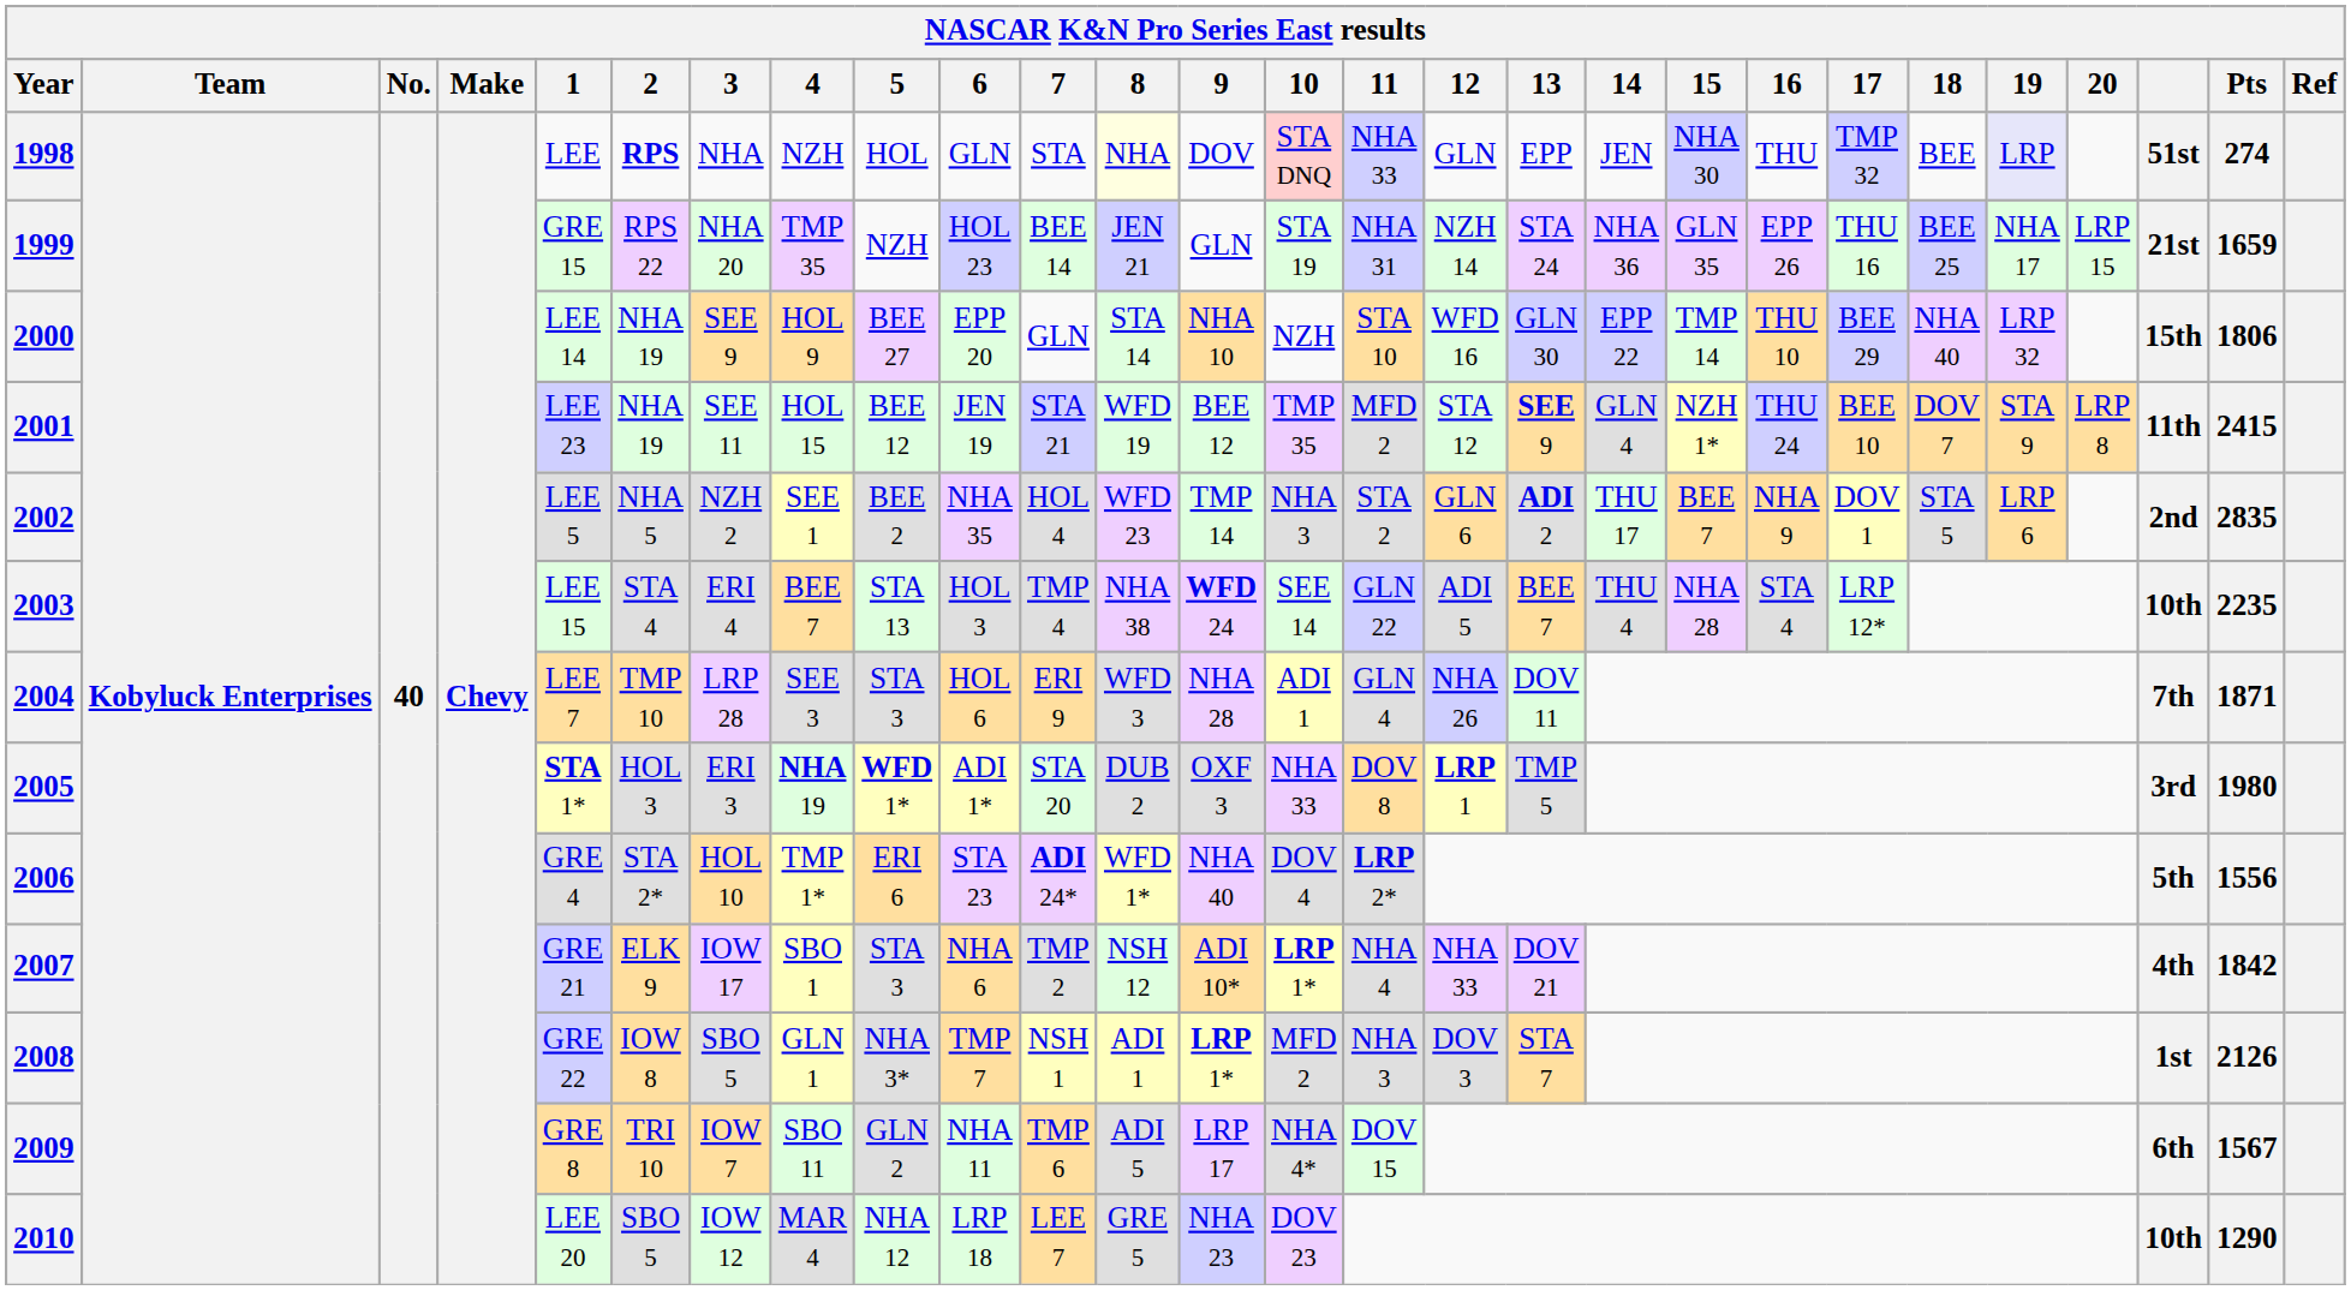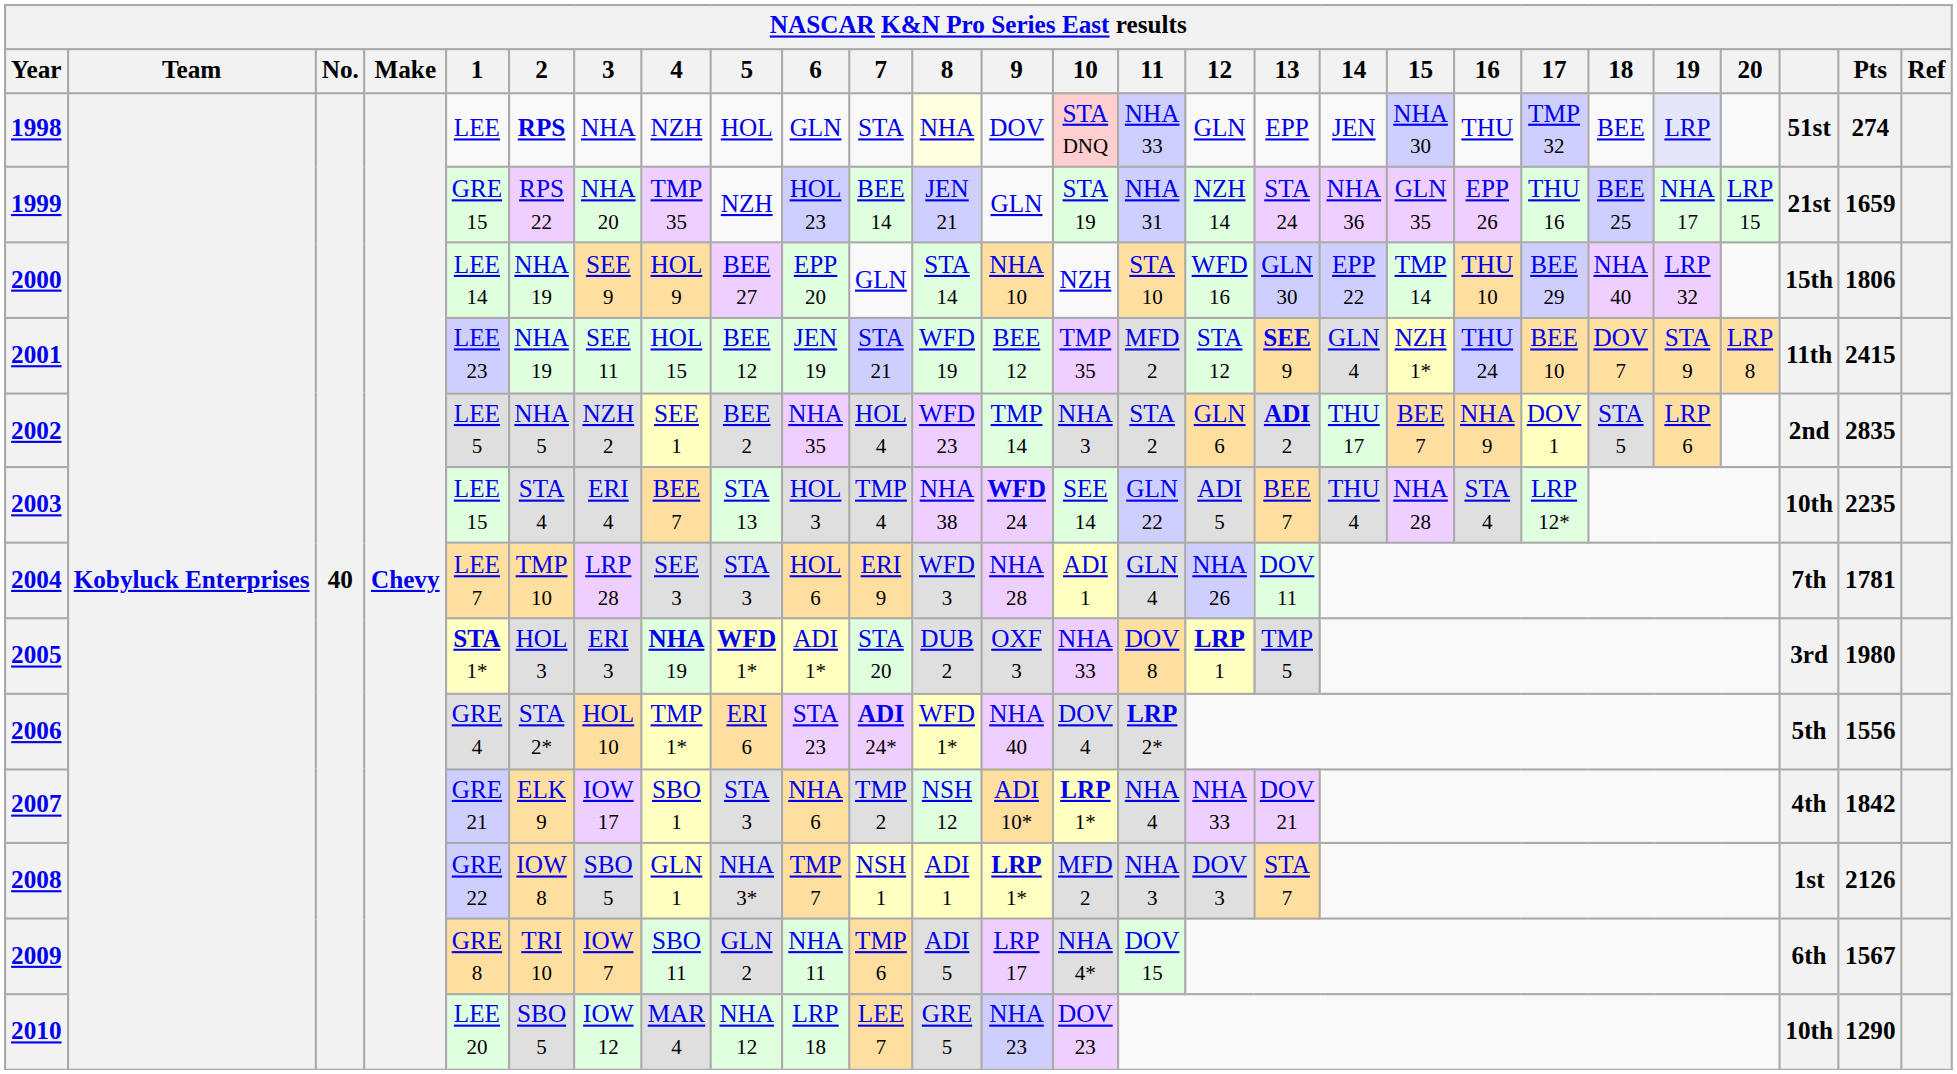 <table class="wikitable" style="text-align:center; font-size:75%">
 <tr>
 <th colspan="31"><a href='#'>NASCAR</a> <a href='#'>K&N Pro Series East</a> results</th>
 </tr>
 <tr>
 <th>Year</th>
 <th>Team</th>
 <th>No.</th>
 <th>Make</th>
 <th>1</th>
 <th>2</th>
 <th>3</th>
 <th>4</th>
 <th>5</th>
 <th>6</th>
 <th>7</th>
 <th>8</th>
 <th>9</th>
 <th>10</th>
 <th>11</th>
 <th>12</th>
 <th>13</th>
 <th>14</th>
 <th>15</th>
 <th>16</th>
 <th>17</th>
 <th>18</th>
 <th>19</th>
 <th>20</th>
 <th></th>
 <th>Pts</th>
 <th>Ref</th>
 </tr>
 <tr>
 <th><a href='#'>1998</a></th>
 <th rowspan=13><a href='#'>Kobyluck Enterprises</a></th>
 <th rowspan=13>40</th>
 <th rowspan=13><a href='#'>Chevy</a></th>
 <td><a href='#'>LEE</a></td>
 <td><strong><a href='#'>RPS</a></strong></td>
 <td><a href='#'>NHA</a></td>
 <td><a href='#'>NZH</a></td>
 <td><a href='#'>HOL</a></td>
 <td><a href='#'>GLN</a></td>
 <td><a href='#'>STA</a></td>
 <td style="background: lightyellow;"><a href='#'>NHA</a></td>
 <td><a href='#'>DOV</a></td>
 <td style="background:#FFCFCF;"><a href='#'>STA</a> <br><small>DNQ</small></td>
 <td style="background:#CFCFFF;"><a href='#'>NHA</a> <br><small>33</small></td>
 <td><a href='#'>GLN</a></td>
 <td><a href='#'>EPP</a></td>
 <td><a href='#'>JEN</a></td>
 <td style="background:#CFCFFF;"><a href='#'>NHA</a> <br><small>30</small></td>
 <td><a href='#'>THU</a></td>
 <td style="background:#CFCFFF;"><a href='#'>TMP</a> <br><small>32</small></td>
 <td><a href='#'>BEE</a></td>
 <td style="background: lavender;"><a href='#'>LRP</a></td>
 <td></td>
 <th>51st</th>
 <th>274</th>
 <th></th>
 </tr>
 <tr>
 <th><a href='#'>1999</a></th>
 <td style="background:#DFFFDF;"><a href='#'>GRE</a> <br><small>15</small></td>
 <td style="background:#EFCFFF;"><a href='#'>RPS</a> <br><small>22</small></td>
 <td style="background:#DFFFDF;"><a href='#'>NHA</a> <br><small>20</small></td>
 <td style="background:#EFCFFF;"><a href='#'>TMP</a> <br><small>35</small></td>
 <td><a href='#'>NZH</a></td>
 <td style="background:#CFCFFF;"><a href='#'>HOL</a> <br><small>23</small></td>
 <td style="background:#DFFFDF;"><a href='#'>BEE</a> <br><small>14</small></td>
 <td style="background:#CFCFFF;"><a href='#'>JEN</a> <br><small>21</small></td>
 <td><a href='#'>GLN</a></td>
 <td style="background:#DFFFDF;"><a href='#'>STA</a> <br><small>19</small></td>
 <td style="background:#CFCFFF;"><a href='#'>NHA</a> <br><small>31</small></td>
 <td style="background:#DFFFDF;"><a href='#'>NZH</a> <br><small>14</small></td>
 <td style="background:#EFCFFF;"><a href='#'>STA</a> <br><small>24</small></td>
 <td style="background:#EFCFFF;"><a href='#'>NHA</a> <br><small>36</small></td>
 <td style="background:#EFCFFF;"><a href='#'>GLN</a> <br><small>35</small></td>
 <td style="background:#EFCFFF;"><a href='#'>EPP</a> <br><small>26</small></td>
 <td style="background:#DFFFDF;"><a href='#'>THU</a> <br><small>16</small></td>
 <td style="background:#CFCFFF;"><a href='#'>BEE</a> <br><small>25</small></td>
 <td style="background:#DFFFDF;"><a href='#'>NHA</a> <br><small>17</small></td>
 <td style="background:#DFFFDF;"><a href='#'>LRP</a> <br><small>15</small></td>
 <th>21st</th>
 <th>1659</th>
 <th></th>
 </tr>
 <tr>
 <th><a href='#'>2000</a></th>
 <td style="background:#DFFFDF;"><a href='#'>LEE</a> <br><small>14</small></td>
 <td style="background:#DFFFDF;"><a href='#'>NHA</a> <br><small>19</small></td>
 <td style="background:#FFDF9F;"><a href='#'>SEE</a> <br><small>9</small></td>
 <td style="background:#FFDF9F;"><a href='#'>HOL</a> <br><small>9</small></td>
 <td style="background:#EFCFFF;"><a href='#'>BEE</a> <br><small>27</small></td>
 <td style="background:#DFFFDF;"><a href='#'>EPP</a> <br><small>20</small></td>
 <td><a href='#'>GLN</a></td>
 <td style="background:#DFFFDF;"><a href='#'>STA</a> <br><small>14</small></td>
 <td style="background:#FFDF9F;"><a href='#'>NHA</a> <br><small>10</small></td>
 <td><a href='#'>NZH</a></td>
 <td style="background:#FFDF9F;"><a href='#'>STA</a> <br><small>10</small></td>
 <td style="background:#DFFFDF;"><a href='#'>WFD</a> <br><small>16</small></td>
 <td style="background:#CFCFFF;"><a href='#'>GLN</a> <br><small>30</small></td>
 <td style="background:#CFCFFF;"><a href='#'>EPP</a> <br><small>22</small></td>
 <td style="background:#DFFFDF;"><a href='#'>TMP</a> <br><small>14</small></td>
 <td style="background:#FFDF9F;"><a href='#'>THU</a> <br><small>10</small></td>
 <td style="background:#CFCFFF;"><a href='#'>BEE</a> <br><small>29</small></td>
 <td style="background:#EFCFFF;"><a href='#'>NHA</a> <br><small>40</small></td>
 <td style="background:#EFCFFF;"><a href='#'>LRP</a> <br><small>32</small></td>
 <td></td>
 <th>15th</th>
 <th>1806</th>
 <th></th>
 </tr>
 <tr>
 <th><a href='#'>2001</a></th>
 <td style="background:#CFCFFF;"><a href='#'>LEE</a> <br><small>23</small></td>
 <td style="background:#DFFFDF;"><a href='#'>NHA</a> <br><small>19</small></td>
 <td style="background:#DFFFDF;"><a href='#'>SEE</a> <br><small>11</small></td>
 <td style="background:#DFFFDF;"><a href='#'>HOL</a> <br><small>15</small></td>
 <td style="background:#DFFFDF;"><a href='#'>BEE</a> <br><small>12</small></td>
 <td style="background:#DFFFDF;"><a href='#'>JEN</a> <br><small>19</small></td>
 <td style="background:#CFCFFF;"><a href='#'>STA</a> <br><small>21</small></td>
 <td style="background:#DFFFDF;"><a href='#'>WFD</a> <br><small>19</small></td>
 <td style="background:#DFFFDF;"><a href='#'>BEE</a> <br><small>12</small></td>
 <td style="background:#EFCFFF;"><a href='#'>TMP</a> <br><small>35</small></td>
 <td style="background:#DFDFDF;"><a href='#'>MFD</a> <br><small>2</small></td>
 <td style="background:#DFFFDF;"><a href='#'>STA</a> <br><small>12</small></td>
 <td style="background:#FFDF9F;"><strong><a href='#'>SEE</a></strong> <br><small>9</small></td>
 <td style="background:#DFDFDF;"><a href='#'>GLN</a> <br><small>4</small></td>
 <td style="background:#FFFFBF;"><a href='#'>NZH</a> <br><small>1*</small></td>
 <td style="background:#CFCFFF;"><a href='#'>THU</a> <br><small>24</small></td>
 <td style="background:#FFDF9F;"><a href='#'>BEE</a> <br><small>10</small></td>
 <td style="background:#FFDF9F;"><a href='#'>DOV</a> <br><small>7</small></td>
 <td style="background:#FFDF9F;"><a href='#'>STA</a> <br><small>9</small></td>
 <td style="background:#FFDF9F;"><a href='#'>LRP</a> <br><small>8</small></td>
 <th>11th</th>
 <th>2415</th>
 <th></th>
 </tr>
 <tr>
 <th><a href='#'>2002</a></th>
 <td style="background:#DFDFDF;"><a href='#'>LEE</a> <br><small>5</small></td>
 <td style="background:#DFDFDF;"><a href='#'>NHA</a> <br><small>5</small></td>
 <td style="background:#DFDFDF;"><a href='#'>NZH</a> <br><small>2</small></td>
 <td style="background:#FFFFBF;"><a href='#'>SEE</a> <br><small>1</small></td>
 <td style="background:#DFDFDF;"><a href='#'>BEE</a> <br><small>2</small></td>
 <td style="background:#EFCFFF;"><a href='#'>NHA</a> <br><small>35</small></td>
 <td style="background:#DFDFDF;"><a href='#'>HOL</a> <br><small>4</small></td>
 <td style="background:#EFCFFF;"><a href='#'>WFD</a> <br><small>23</small></td>
 <td style="background:#DFFFDF;"><a href='#'>TMP</a> <br><small>14</small></td>
 <td style="background:#DFDFDF;"><a href='#'>NHA</a> <br><small>3</small></td>
 <td style="background:#DFDFDF;"><a href='#'>STA</a> <br><small>2</small></td>
 <td style="background:#FFDF9F;"><a href='#'>GLN</a> <br><small>6</small></td>
 <td style="background:#DFDFDF;"><strong><a href='#'>ADI</a></strong> <br><small>2</small></td>
 <td style="background:#DFFFDF;"><a href='#'>THU</a> <br><small>17</small></td>
 <td style="background:#FFDF9F;"><a href='#'>BEE</a> <br><small>7</small></td>
 <td style="background:#FFDF9F;"><a href='#'>NHA</a> <br><small>9</small></td>
 <td style="background:#FFFFBF;"><a href='#'>DOV</a> <br><small>1</small></td>
 <td style="background:#DFDFDF;"><a href='#'>STA</a> <br><small>5</small></td>
 <td style="background:#FFDF9F;"><a href='#'>LRP</a> <br><small>6</small></td>
 <td></td>
 <th>2nd</th>
 <th>2835</th>
 <th></th>
 </tr>
 <tr>
 <th><a href='#'>2003</a></th>
 <td style="background:#DFFFDF;"><a href='#'>LEE</a> <br><small>15</small></td>
 <td style="background:#DFDFDF;"><a href='#'>STA</a> <br><small>4</small></td>
 <td style="background:#DFDFDF;"><a href='#'>ERI</a> <br><small>4</small></td>
 <td style="background:#FFDF9F;"><a href='#'>BEE</a> <br><small>7</small></td>
 <td style="background:#DFFFDF;"><a href='#'>STA</a> <br><small>13</small></td>
 <td style="background:#DFDFDF;"><a href='#'>HOL</a> <br><small>3</small></td>
 <td style="background:#DFDFDF;"><a href='#'>TMP</a> <br><small>4</small></td>
 <td style="background:#EFCFFF;"><a href='#'>NHA</a> <br><small>38</small></td>
 <td style="background:#EFCFFF;"><strong><a href='#'>WFD</a></strong> <br><small>24</small></td>
 <td style="background:#DFFFDF;"><a href='#'>SEE</a> <br><small>14</small></td>
 <td style="background:#CFCFFF;"><a href='#'>GLN</a> <br><small>22</small></td>
 <td style="background:#DFDFDF;"><a href='#'>ADI</a> <br><small>5</small></td>
 <td style="background:#FFDF9F;"><a href='#'>BEE</a> <br><small>7</small></td>
 <td style="background:#DFDFDF;"><a href='#'>THU</a> <br><small>4</small></td>
 <td style="background:#EFCFFF;"><a href='#'>NHA</a> <br><small>28</small></td>
 <td style="background:#DFDFDF;"><a href='#'>STA</a> <br><small>4</small></td>
 <td style="background:#DFFFDF;"><a href='#'>LRP</a> <br><small>12*</small></td>
 <td colspan=3></td>
 <th>10th</th>
 <th>2235</th>
 <th></th>
 </tr>
 <tr>
 <th><a href='#'>2004</a></th>
 <td style="background:#FFDF9F;"><a href='#'>LEE</a> <br><small>7</small></td>
 <td style="background:#FFDF9F;"><a href='#'>TMP</a> <br><small>10</small></td>
 <td style="background:#EFCFFF;"><a href='#'>LRP</a> <br><small>28</small></td>
 <td style="background:#DFDFDF;"><a href='#'>SEE</a> <br><small>3</small></td>
 <td style="background:#DFDFDF;"><a href='#'>STA</a> <br><small>3</small></td>
 <td style="background:#FFDF9F;"><a href='#'>HOL</a> <br><small>6</small></td>
 <td style="background:#FFDF9F;"><a href='#'>ERI</a> <br><small>9</small></td>
 <td style="background:#DFDFDF;"><a href='#'>WFD</a> <br><small>3</small></td>
 <td style="background:#EFCFFF;"><a href='#'>NHA</a> <br><small>28</small></td>
 <td style="background:#FFFFBF;"><a href='#'>ADI</a> <br><small>1</small></td>
 <td style="background:#DFDFDF;"><a href='#'>GLN</a> <br><small>4</small></td>
 <td style="background:#CFCFFF;"><a href='#'>NHA</a> <br><small>26</small></td>
 <td style="background:#DFFFDF;"><a href='#'>DOV</a> <br><small>11</small></td>
 <td colspan=7></td>
 <th>7th</th>
-<th>1871</th>
+<th>1781</th>
 <th></th>
 </tr>
 <tr>
 <th><a href='#'>2005</a></th>
 <td style="background:#FFFFBF;"><strong><a href='#'>STA</a></strong> <br><small>1*</small></td>
 <td style="background:#DFDFDF;"><a href='#'>HOL</a> <br><small>3</small></td>
 <td style="background:#DFDFDF;"><a href='#'>ERI</a> <br><small>3</small></td>
 <td style="background:#DFFFDF;"><strong><a href='#'>NHA</a></strong> <br><small>19</small></td>
 <td style="background:#FFFFBF;"><strong><a href='#'>WFD</a></strong> <br><small>1*</small></td>
 <td style="background:#FFFFBF;"><a href='#'>ADI</a> <br><small>1*</small></td>
 <td style="background:#DFFFDF;"><a href='#'>STA</a> <br><small>20</small></td>
 <td style="background:#DFDFDF;"><a href='#'>DUB</a> <br><small>2</small></td>
 <td style="background:#DFDFDF;"><a href='#'>OXF</a> <br><small>3</small></td>
 <td style="background:#EFCFFF;"><a href='#'>NHA</a> <br><small>33</small></td>
 <td style="background:#FFDF9F;"><a href='#'>DOV</a> <br><small>8</small></td>
 <td style="background:#FFFFBF;"><strong><a href='#'>LRP</a></strong> <br><small>1</small></td>
 <td style="background:#DFDFDF;"><a href='#'>TMP</a> <br><small>5</small></td>
 <td colspan=7></td>
 <th>3rd</th>
 <th>1980</th>
 <th></th>
 </tr>
 <tr>
 <th><a href='#'>2006</a></th>
 <td style="background:#DFDFDF;"><a href='#'>GRE</a> <br><small>4</small></td>
 <td style="background:#DFDFDF;"><a href='#'>STA</a> <br><small>2*</small></td>
 <td style="background:#FFDF9F;"><a href='#'>HOL</a> <br><small>10</small></td>
 <td style="background:#FFFFBF;"><a href='#'>TMP</a> <br><small>1*</small></td>
 <td style="background:#FFDF9F;"><a href='#'>ERI</a> <br><small>6</small></td>
 <td style="background:#EFCFFF;"><a href='#'>STA</a> <br><small>23</small></td>
 <td style="background:#EFCFFF;"><strong><a href='#'>ADI</a></strong> <br><small>24*</small></td>
 <td style="background:#FFFFBF;"><a href='#'>WFD</a> <br><small>1*</small></td>
 <td style="background:#EFCFFF;"><a href='#'>NHA</a> <br><small>40</small></td>
 <td style="background:#DFDFDF;"><a href='#'>DOV</a> <br><small>4</small></td>
 <td style="background:#DFDFDF;"><strong><a href='#'>LRP</a></strong> <br><small>2*</small></td>
 <td colspan=9></td>
 <th>5th</th>
 <th>1556</th>
 <th></th>
 </tr>
 <tr>
 <th><a href='#'>2007</a></th>
 <td style="background:#CFCFFF;"><a href='#'>GRE</a> <br><small>21</small></td>
 <td style="background:#FFDF9F;"><a href='#'>ELK</a> <br><small>9</small></td>
 <td style="background:#EFCFFF;"><a href='#'>IOW</a> <br><small>17</small></td>
 <td style="background:#FFFFBF;"><a href='#'>SBO</a> <br><small>1</small></td>
 <td style="background:#DFDFDF;"><a href='#'>STA</a> <br><small>3</small></td>
 <td style="background:#FFDF9F;"><a href='#'>NHA</a> <br><small>6</small></td>
 <td style="background:#DFDFDF;"><a href='#'>TMP</a> <br><small>2</small></td>
 <td style="background:#DFFFDF;"><a href='#'>NSH</a> <br><small>12</small></td>
 <td style="background:#FFDF9F;"><a href='#'>ADI</a> <br><small>10*</small></td>
 <td style="background:#FFFFBF;"><strong><a href='#'>LRP</a></strong> <br><small>1*</small></td>
 <td style="background:#DFDFDF;"><a href='#'>NHA</a> <br><small>4</small></td>
 <td style="background:#EFCFFF;"><a href='#'>NHA</a> <br><small>33</small></td>
 <td style="background:#EFCFFF;"><a href='#'>DOV</a> <br><small>21</small></td>
 <td colspan=7></td>
 <th>4th</th>
 <th>1842</th>
 <th></th>
 </tr>
 <tr>
 <th><a href='#'>2008</a></th>
 <td style="background:#CFCFFF;"><a href='#'>GRE</a> <br><small>22</small></td>
 <td style="background:#FFDF9F;"><a href='#'>IOW</a> <br><small>8</small></td>
 <td style="background:#DFDFDF;"><a href='#'>SBO</a> <br><small>5</small></td>
 <td style="background:#FFFFBF;"><a href='#'>GLN</a> <br><small>1</small></td>
 <td style="background:#DFDFDF;"><a href='#'>NHA</a> <br><small>3*</small></td>
 <td style="background:#FFDF9F;"><a href='#'>TMP</a> <br><small>7</small></td>
 <td style="background:#FFFFBF;"><a href='#'>NSH</a> <br><small>1</small></td>
 <td style="background:#FFFFBF;"><a href='#'>ADI</a> <br><small>1</small></td>
 <td style="background:#FFFFBF;"><strong><a href='#'>LRP</a></strong> <br><small>1*</small></td>
 <td style="background:#DFDFDF;"><a href='#'>MFD</a> <br><small>2</small></td>
 <td style="background:#DFDFDF;"><a href='#'>NHA</a> <br><small>3</small></td>
 <td style="background:#DFDFDF;"><a href='#'>DOV</a> <br><small>3</small></td>
 <td style="background:#FFDF9F;"><a href='#'>STA</a> <br><small>7</small></td>
 <td colspan=7></td>
 <th>1st</th>
 <th>2126</th>
 <th></th>
 </tr>
 <tr>
 <th><a href='#'>2009</a></th>
 <td style="background:#FFDF9F;"><a href='#'>GRE</a> <br><small>8</small></td>
 <td style="background:#FFDF9F;"><a href='#'>TRI</a> <br><small>10</small></td>
 <td style="background:#FFDF9F;"><a href='#'>IOW</a> <br><small>7</small></td>
 <td style="background:#DFFFDF;"><a href='#'>SBO</a> <br><small>11</small></td>
 <td style="background:#DFDFDF;"><a href='#'>GLN</a> <br><small>2</small></td>
 <td style="background:#DFFFDF;"><a href='#'>NHA</a> <br><small>11</small></td>
 <td style="background:#FFDF9F;"><a href='#'>TMP</a> <br><small>6</small></td>
 <td style="background:#DFDFDF;"><a href='#'>ADI</a> <br><small>5</small></td>
 <td style="background:#EFCFFF;"><a href='#'>LRP</a> <br><small>17</small></td>
 <td style="background:#DFDFDF;"><a href='#'>NHA</a> <br><small>4*</small></td>
 <td style="background:#DFFFDF;"><a href='#'>DOV</a> <br><small>15</small></td>
 <td colspan=9></td>
 <th>6th</th>
 <th>1567</th>
 <th></th>
 </tr>
 <tr>
 <th><a href='#'>2010</a></th>
 <td style="background:#DFFFDF;"><a href='#'>LEE</a> <br><small>20</small></td>
 <td style="background:#DFDFDF;"><a href='#'>SBO</a> <br><small>5</small></td>
 <td style="background:#DFFFDF;"><a href='#'>IOW</a> <br><small>12</small></td>
 <td style="background:#DFDFDF;"><a href='#'>MAR</a> <br><small>4</small></td>
 <td style="background:#DFFFDF;"><a href='#'>NHA</a> <br><small>12</small></td>
 <td style="background:#DFFFDF;"><a href='#'>LRP</a> <br><small>18</small></td>
 <td style="background:#FFDF9F;"><a href='#'>LEE</a> <br><small>7</small></td>
 <td style="background:#DFDFDF;"><a href='#'>GRE</a> <br><small>5</small></td>
 <td style="background:#CFCFFF;"><a href='#'>NHA</a> <br><small>23</small></td>
 <td style="background:#EFCFFF;"><a href='#'>DOV</a> <br><small>23</small></td>
 <td colspan=10></td>
 <th>10th</th>
 <th>1290</th>
 <th></th>
 </tr>
 </table>
